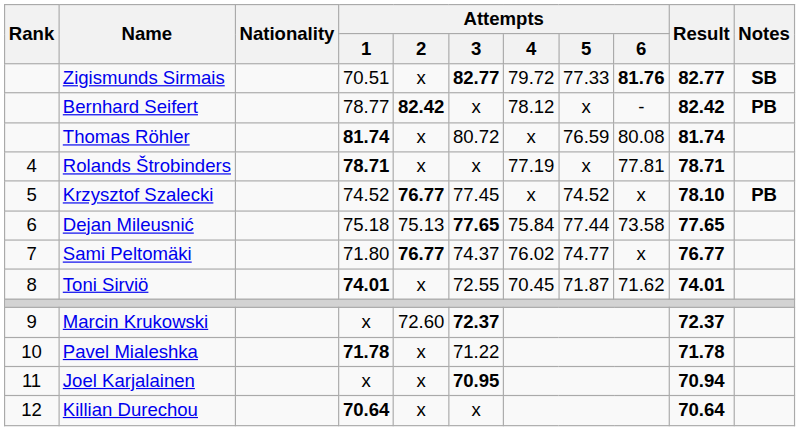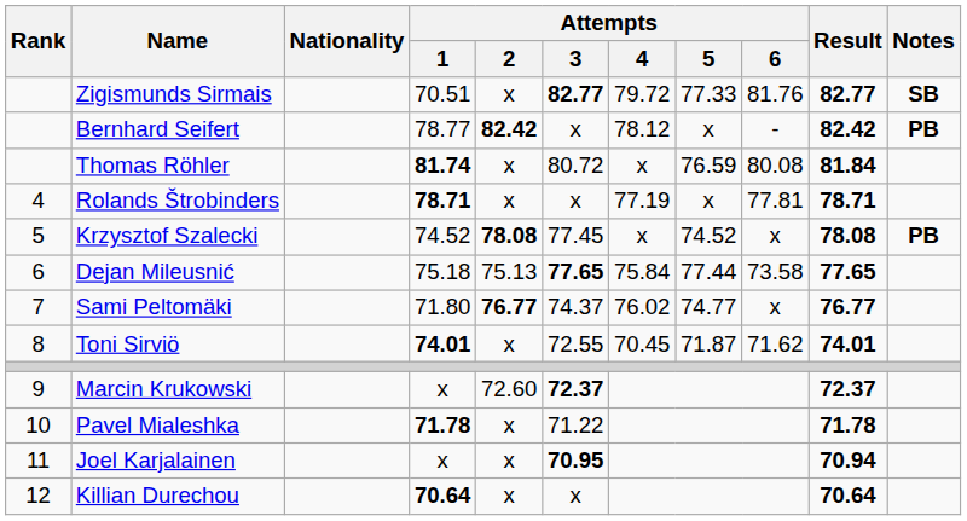 <table class="wikitable sortable" style="text-align:center">
 <tr>
 <th rowspan=2>Rank</th>
 <th rowspan=2>Name</th>
 <th rowspan=2>Nationality</th>
 <th colspan=6>Attempts</th>
 <th rowspan=2>Result</th>
 <th rowspan=2>Notes</th>
 </tr>
 <tr>
 <th>1</th>
 <th>2</th>
 <th>3</th>
 <th>4</th>
 <th>5</th>
 <th>6</th>
 </tr>
 <tr>
 <td></td>
 <td align=left><a href='#'>Zigismunds Sirmais</a></td>
 <td align=left></td>
 <td>70.51</td>
 <td>x</td>
 <td><strong>82.77</strong></td>
 <td>79.72</td>
 <td>77.33</td>
-<td><strong>81.76</strong></td>
+<td>81.76</td>
 <td><strong>82.77</strong></td>
 <td><strong>SB</strong></td>
 </tr>
 <tr>
 <td></td>
 <td align=left><a href='#'>Bernhard Seifert</a></td>
 <td align=left></td>
 <td>78.77</td>
 <td><strong>82.42</strong></td>
 <td>x</td>
 <td>78.12</td>
 <td>x</td>
 <td>-</td>
 <td><strong>82.42</strong></td>
 <td><strong>PB</strong></td>
 </tr>
 <tr>
 <td></td>
 <td align=left><a href='#'>Thomas Röhler</a></td>
 <td align=left></td>
 <td><strong>81.74</strong></td>
 <td>x</td>
 <td>80.72</td>
 <td>x</td>
 <td>76.59</td>
 <td>80.08</td>
-<td><strong>81.74</strong></td>
+<td><strong>81.84</strong></td>
 <td></td>
 </tr>
 <tr>
 <td>4</td>
 <td align=left><a href='#'>Rolands Štrobinders</a></td>
 <td align=left></td>
 <td><strong>78.71</strong></td>
 <td>x</td>
 <td>x</td>
 <td>77.19</td>
 <td>x</td>
 <td>77.81</td>
 <td><strong>78.71</strong></td>
 <td></td>
 </tr>
 <tr>
 <td>5</td>
 <td align=left><a href='#'>Krzysztof Szalecki</a></td>
 <td align=left></td>
 <td>74.52</td>
-<td><strong>76.77</strong></td>
+<td><strong>78.08</strong></td>
 <td>77.45</td>
 <td>x</td>
 <td>74.52</td>
 <td>x</td>
-<td><strong>78.10</strong></td>
+<td><strong>78.08</strong></td>
 <td><strong>PB</strong></td>
 </tr>
 <tr>
 <td>6</td>
 <td align=left><a href='#'>Dejan Mileusnić</a></td>
 <td align=left></td>
 <td>75.18</td>
 <td>75.13</td>
 <td><strong>77.65</strong></td>
 <td>75.84</td>
 <td>77.44</td>
 <td>73.58</td>
 <td><strong>77.65</strong></td>
 <td></td>
 </tr>
 <tr>
 <td>7</td>
 <td align=left><a href='#'>Sami Peltomäki</a></td>
 <td align=left></td>
 <td>71.80</td>
 <td><strong>76.77</strong></td>
 <td>74.37</td>
 <td>76.02</td>
 <td>74.77</td>
 <td>x</td>
 <td><strong>76.77</strong></td>
 <td></td>
 </tr>
 <tr>
 <td>8</td>
 <td align=left><a href='#'>Toni Sirviö</a></td>
 <td align=left></td>
 <td><strong>74.01</strong></td>
 <td>x</td>
 <td>72.55</td>
 <td>70.45</td>
 <td>71.87</td>
 <td>71.62</td>
 <td><strong>74.01</strong></td>
 <td></td>
 </tr>
 <tr>
 <td colspan=11 bgcolor=lightgray></td>
 </tr>
 <tr>
 <td>9</td>
 <td align=left><a href='#'>Marcin Krukowski</a></td>
 <td align=left></td>
 <td>x</td>
 <td>72.60</td>
 <td><strong>72.37</strong></td>
 <td colspan=3></td>
 <td><strong>72.37</strong></td>
 <td></td>
 </tr>
 <tr>
 <td>10</td>
 <td align=left><a href='#'>Pavel Mialeshka</a></td>
 <td align=left></td>
 <td><strong>71.78</strong></td>
 <td>x</td>
 <td>71.22</td>
 <td colspan=3></td>
 <td><strong>71.78</strong></td>
 <td></td>
 </tr>
 <tr>
 <td>11</td>
 <td align=left><a href='#'>Joel Karjalainen</a></td>
 <td align=left></td>
 <td>x</td>
 <td>x</td>
 <td><strong>70.95</strong></td>
 <td colspan=3></td>
 <td><strong>70.94</strong></td>
 <td></td>
 </tr>
 <tr>
 <td>12</td>
 <td align=left><a href='#'>Killian Durechou</a></td>
 <td align=left></td>
 <td><strong>70.64</strong></td>
 <td>x</td>
 <td>x</td>
 <td colspan=3></td>
 <td><strong>70.64</strong></td>
 <td></td>
 </tr>
 </table>
